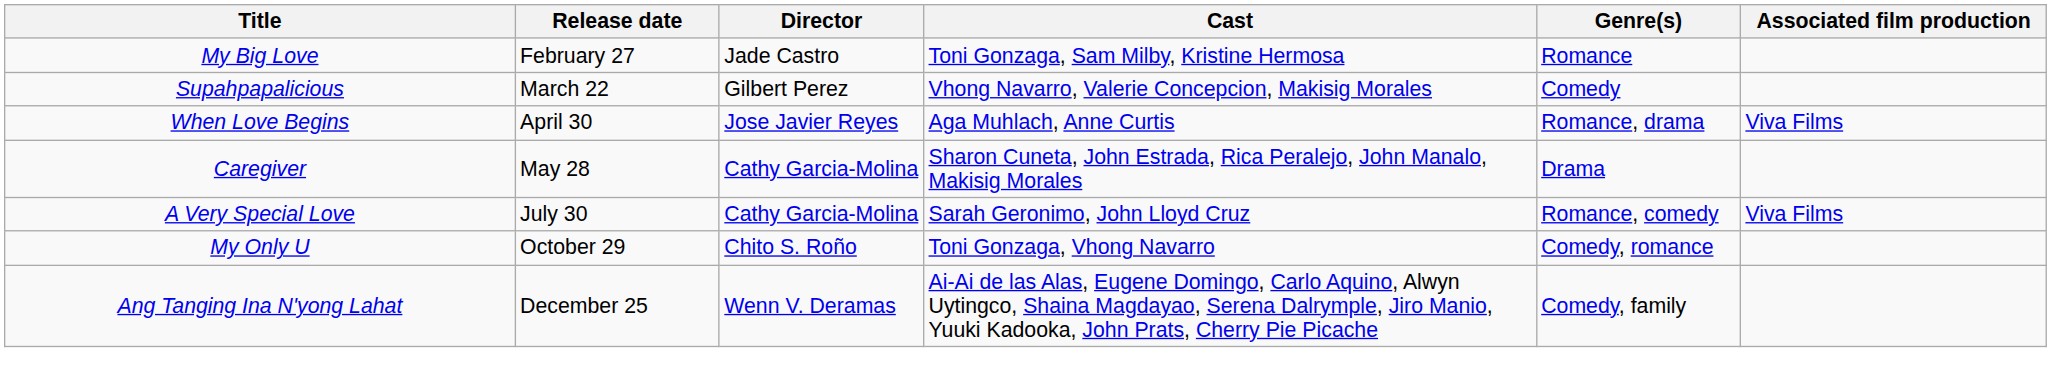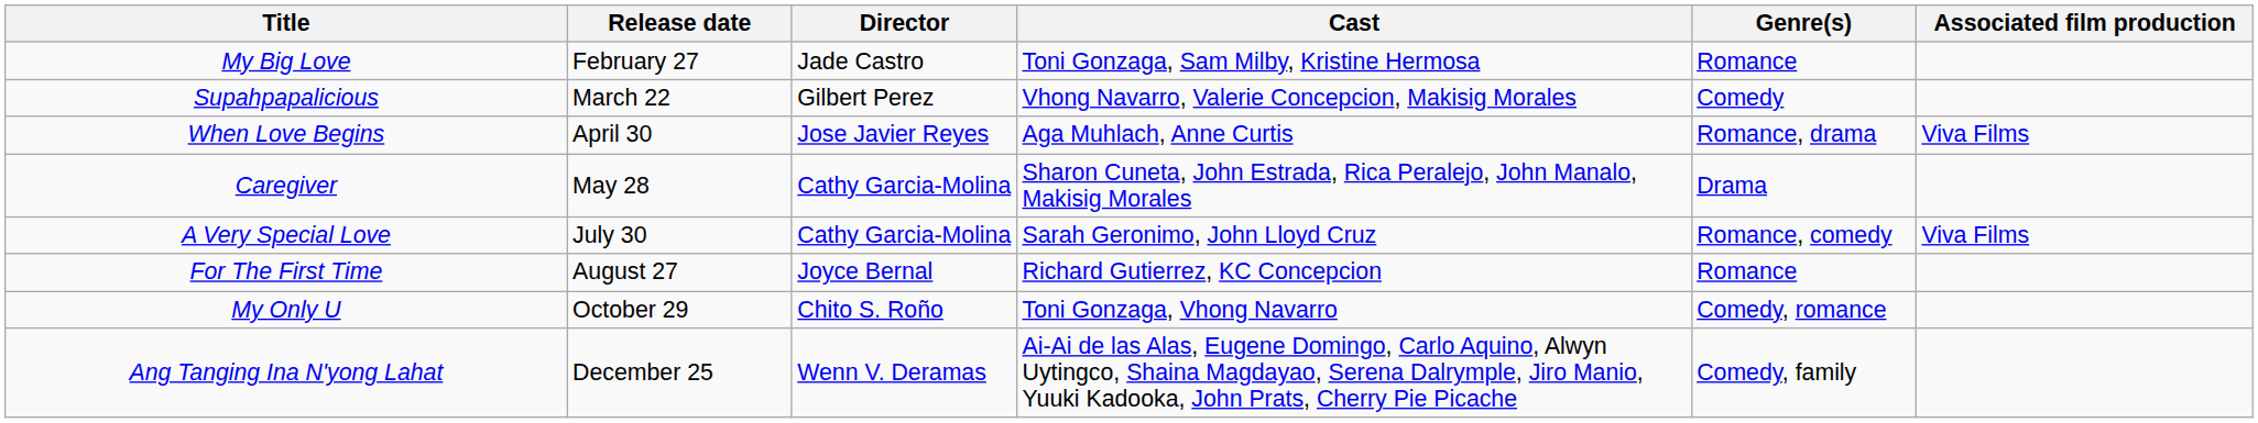 <table class="wikitable" style="width:97%">
 <tr>
 <th style="width:25%;">Title</th>
 <th style="width:10%;">Release date</th>
 <th style="width:10%;">Director</th>
 <th style="width:30%;">Cast</th>
 <th style="width:10%;">Genre(s)</th>
 <th style="width:15%;">Associated film production</th>
 </tr>
 <tr>
 <td style="text-align:center;"><em><a href='#'>My Big Love</a></em></td>
 <td>February 27</td>
 <td>Jade Castro</td>
 <td><a href='#'>Toni Gonzaga</a>, <a href='#'>Sam Milby</a>, <a href='#'>Kristine Hermosa</a></td>
 <td><a href='#'>Romance</a></td>
 <td></td>
 </tr>
 <tr>
 <td style="text-align:center;"><em><a href='#'>Supahpapalicious</a></em></td>
 <td>March 22</td>
 <td>Gilbert Perez</td>
 <td><a href='#'>Vhong Navarro</a>, <a href='#'>Valerie Concepcion</a>, <a href='#'>Makisig Morales</a></td>
 <td><a href='#'>Comedy</a></td>
 <td></td>
 </tr>
 <tr>
 <td style="text-align:center;"><em><a href='#'>When Love Begins</a></em></td>
 <td>April 30</td>
 <td><a href='#'>Jose Javier Reyes</a></td>
 <td><a href='#'>Aga Muhlach</a>, <a href='#'>Anne Curtis</a></td>
 <td><a href='#'>Romance</a>, <a href='#'>drama</a></td>
 <td><a href='#'>Viva Films</a></td>
 </tr>
 <tr>
 <td style="text-align:center;"><em><a href='#'>Caregiver</a></em></td>
 <td>May 28</td>
 <td><a href='#'>Cathy Garcia-Molina</a></td>
 <td><a href='#'>Sharon Cuneta</a>, <a href='#'>John Estrada</a>, <a href='#'>Rica Peralejo</a>, <a href='#'>John Manalo</a>, <a href='#'>Makisig Morales</a></td>
 <td><a href='#'>Drama</a></td>
 <td></td>
 </tr>
 <tr>
 <td style="text-align:center;"><em><a href='#'>A Very Special Love</a></em></td>
 <td>July 30</td>
 <td><a href='#'>Cathy Garcia-Molina</a></td>
 <td><a href='#'>Sarah Geronimo</a>, <a href='#'>John Lloyd Cruz</a></td>
 <td><a href='#'>Romance</a>, <a href='#'>comedy</a></td>
 <td><a href='#'>Viva Films</a></td>
 </tr>
 <tr>
+<td style="text-align:center;"><em><a href='#'>For The First Time</a></em></td>
+<td>August 27</td>
+<td><a href='#'>Joyce Bernal</a></td>
+<td><a href='#'>Richard Gutierrez</a>, <a href='#'>KC Concepcion</a></td>
+<td><a href='#'>Romance</a></td>
+<td></td>
+</tr>
+<tr>
 <td style="text-align:center;"><em><a href='#'>My Only U</a></em></td>
 <td>October 29</td>
 <td><a href='#'>Chito S. Roño</a></td>
 <td><a href='#'>Toni Gonzaga</a>, <a href='#'>Vhong Navarro</a></td>
 <td><a href='#'>Comedy</a>, <a href='#'>romance</a></td>
 <td></td>
 </tr>
 <tr>
 <td style="text-align:center;"><em><a href='#'>Ang Tanging Ina N'yong Lahat</a></em></td>
 <td>December 25</td>
 <td><a href='#'>Wenn V. Deramas</a></td>
 <td><a href='#'>Ai-Ai de las Alas</a>, <a href='#'>Eugene Domingo</a>, <a href='#'>Carlo Aquino</a>, Alwyn Uytingco, <a href='#'>Shaina Magdayao</a>, <a href='#'>Serena Dalrymple</a>, <a href='#'>Jiro Manio</a>, Yuuki Kadooka, <a href='#'>John Prats</a>, <a href='#'>Cherry Pie Picache</a></td>
 <td><a href='#'>Comedy</a>, family</td>
 <td></td>
 </tr>
 </table>
